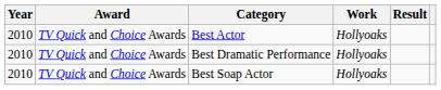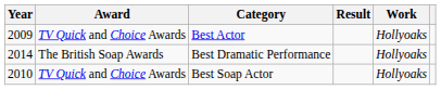 <table class="wikitable">
 <tr>
 <th>Year</th>
 <th>Award</th>
 <th>Category</th>
+<th>Result</th>
 <th>Work</th>
-<th>Result</th>
 <th></th>
 </tr>
 <tr>
-<td>2010</td>
+<td>2009</td>
 <td><em><a href='#'>TV Quick</a></em> and <em><a href='#'>Choice</a></em> Awards</td>
 <td><a href='#'>Best Actor</a></td>
+<td></td>
 <td><em>Hollyoaks</em></td>
-<td></td>
 <td align="center"></td>
 </tr>
 <tr>
-<td>2010</td>
-<td><em><a href='#'>TV Quick</a></em> and <em><a href='#'>Choice</a></em> Awards</td>
+<td>2014</td>
+<td>The British Soap Awards</td>
 <td>Best Dramatic Performance</td>
+<td></td>
 <td><em>Hollyoaks</em></td>
-<td></td>
 <td align="center"></td>
 </tr>
 <tr>
 <td>2010</td>
 <td><em><a href='#'>TV Quick</a></em> and <em><a href='#'>Choice</a></em> Awards</td>
 <td>Best Soap Actor</td>
+<td></td>
 <td><em>Hollyoaks</em></td>
-<td></td>
 <td align="center"></td>
 </tr>
 </table>
